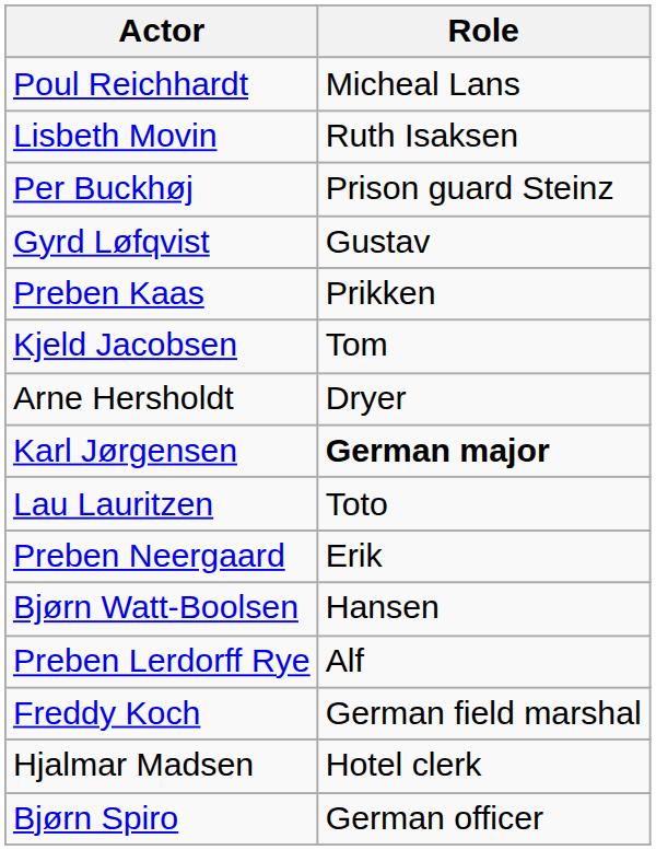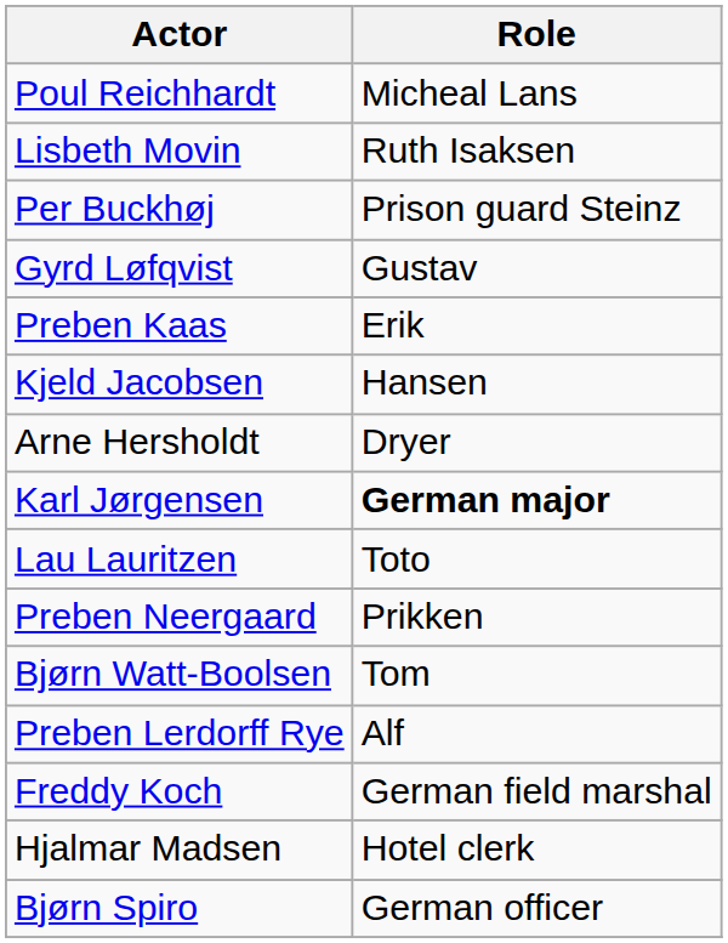 <table class="wikitable">
 <tr>
 <th>Actor</th>
 <th>Role</th>
 </tr>
 <tr>
 <td><a href='#'>Poul Reichhardt</a></td>
 <td>Micheal Lans</td>
 </tr>
 <tr>
 <td><a href='#'>Lisbeth Movin</a></td>
 <td>Ruth Isaksen</td>
 </tr>
 <tr>
 <td><a href='#'>Per Buckhøj</a></td>
 <td>Prison guard Steinz</td>
 </tr>
 <tr>
 <td><a href='#'>Gyrd Løfqvist</a></td>
 <td>Gustav</td>
 </tr>
 <tr>
 <td><a href='#'>Preben Kaas</a></td>
-<td>Prikken</td>
+<td>Erik</td>
 </tr>
 <tr>
 <td><a href='#'>Kjeld Jacobsen</a></td>
-<td>Tom</td>
+<td>Hansen</td>
 </tr>
 <tr>
 <td>Arne Hersholdt</td>
 <td>Dryer</td>
 </tr>
 <tr>
 <td><a href='#'>Karl Jørgensen</a></td>
 <td><strong>German major</strong></td>
 </tr>
 <tr>
 <td><a href='#'>Lau Lauritzen</a></td>
 <td>Toto</td>
 </tr>
 <tr>
 <td><a href='#'>Preben Neergaard</a></td>
-<td>Erik</td>
+<td>Prikken</td>
 </tr>
 <tr>
 <td><a href='#'>Bjørn Watt-Boolsen</a></td>
-<td>Hansen</td>
+<td>Tom</td>
 </tr>
 <tr>
 <td><a href='#'>Preben Lerdorff Rye</a></td>
 <td>Alf</td>
 </tr>
 <tr>
 <td><a href='#'>Freddy Koch</a></td>
 <td>German field marshal</td>
 </tr>
 <tr>
 <td>Hjalmar Madsen</td>
 <td>Hotel clerk</td>
 </tr>
 <tr>
 <td><a href='#'>Bjørn Spiro</a></td>
 <td>German officer</td>
 </tr>
 <tr>
 </tr>
 </table>
